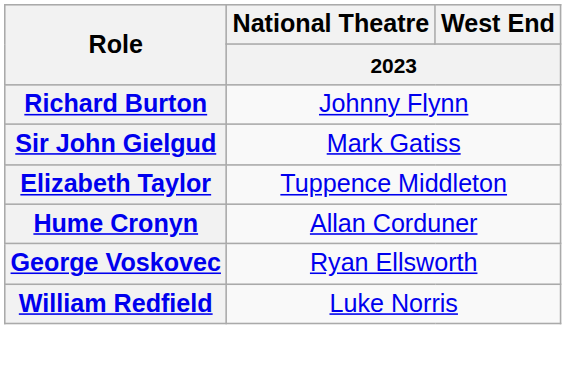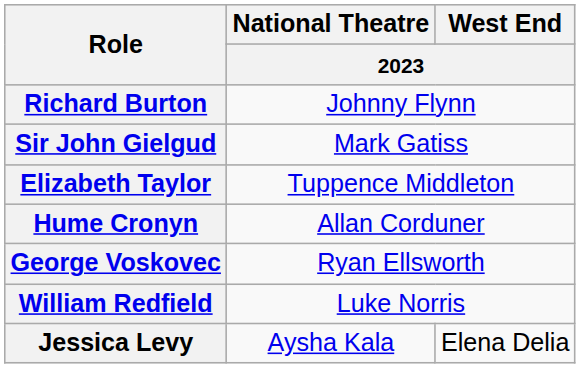 <table class="wikitable">
 <tr>
 <th rowspan="2">Role</th>
 <th>National Theatre</th>
 <th>West End</th>
 </tr>
 <tr>
 <th colspan="2"><small>2023</small></th>
 </tr>
 <tr>
 <th><a href='#'>Richard Burton</a></th>
 <td colspan="2" align="center"><a href='#'>Johnny Flynn</a></td>
 </tr>
 <tr>
 <th><a href='#'>Sir John Gielgud</a></th>
 <td colspan="2" align="center"><a href='#'>Mark Gatiss</a></td>
 </tr>
 <tr>
 <th><a href='#'>Elizabeth Taylor</a></th>
 <td colspan="2" align="center"><a href='#'>Tuppence Middleton</a></td>
 </tr>
 <tr>
 <th><a href='#'>Hume Cronyn</a></th>
 <td colspan="2" align="center"><a href='#'>Allan Corduner</a></td>
 </tr>
 <tr>
 <th><a href='#'>George Voskovec</a></th>
 <td colspan="2" align="center"><a href='#'>Ryan Ellsworth</a></td>
 </tr>
 <tr>
 <th><a href='#'>William Redfield</a></th>
 <td colspan="2" align="center"><a href='#'>Luke Norris</a></td>
 </tr>
+<tr>
+<th>Jessica Levy</th>
+<td colspan="1" align="center"><a href='#'>Aysha Kala</a></td>
+<td colspan="1" align="center">Elena Delia</td>
+</tr>
 </table>
